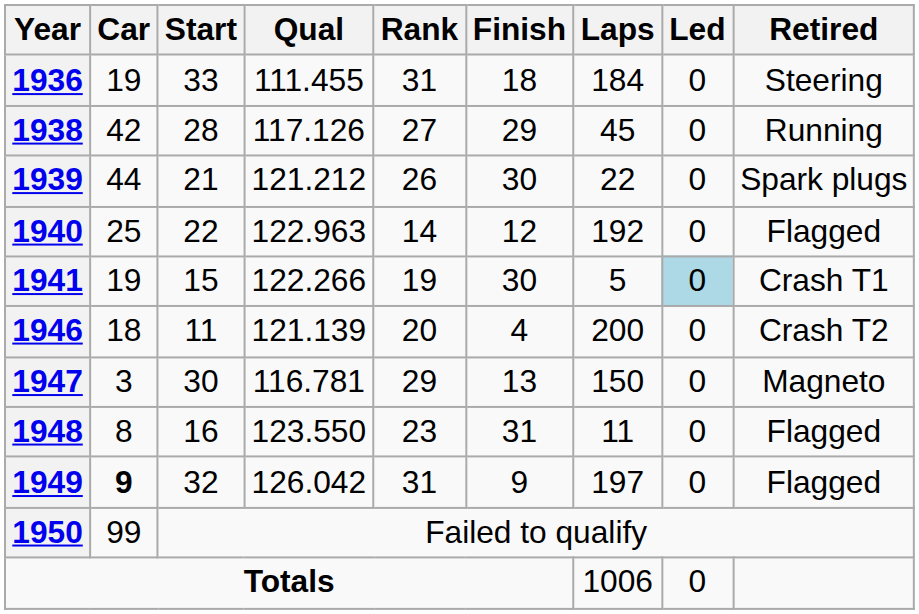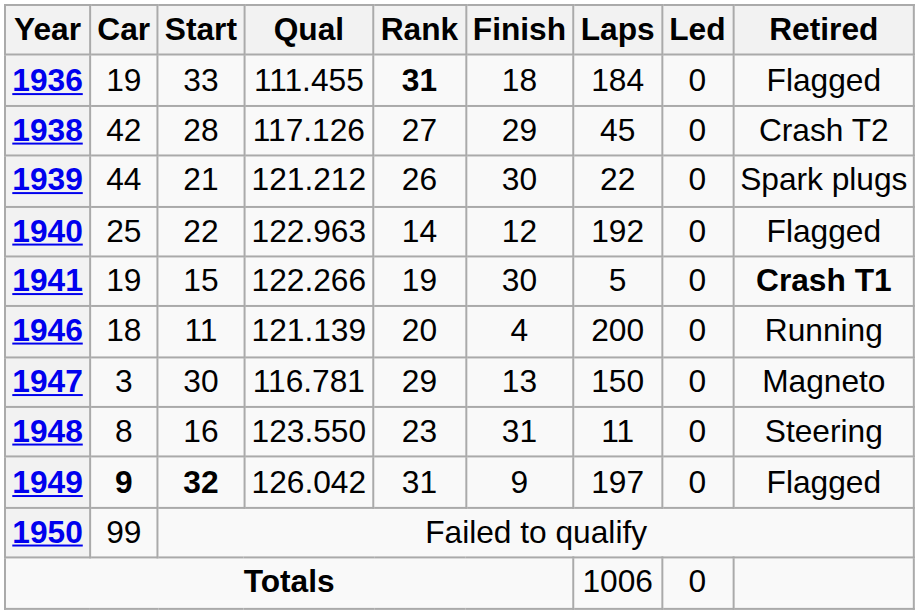 <table class="wikitable" style="text-align:center">
 <tr>
 <th>Year</th>
 <th>Car</th>
 <th>Start</th>
 <th>Qual</th>
 <th>Rank</th>
 <th>Finish</th>
 <th>Laps</th>
 <th>Led</th>
 <th>Retired</th>
 </tr>
 <tr>
 <th><a href='#'>1936</a></th>
 <td>19</td>
 <td>33</td>
 <td>111.455</td>
-<td>31</td>
+<td><strong>31</strong></td>
 <td>18</td>
 <td>184</td>
 <td>0</td>
-<td>Steering</td>
+<td>Flagged</td>
 </tr>
 <tr>
 <th><a href='#'>1938</a></th>
 <td>42</td>
 <td>28</td>
 <td>117.126</td>
 <td>27</td>
 <td>29</td>
 <td>45</td>
 <td>0</td>
-<td>Running</td>
+<td>Crash T2</td>
 </tr>
 <tr>
 <th><a href='#'>1939</a></th>
 <td>44</td>
 <td>21</td>
 <td>121.212</td>
 <td>26</td>
 <td>30</td>
 <td>22</td>
 <td>0</td>
 <td>Spark plugs</td>
 </tr>
 <tr>
 <th><a href='#'>1940</a></th>
 <td>25</td>
 <td>22</td>
 <td>122.963</td>
 <td>14</td>
 <td>12</td>
 <td>192</td>
 <td>0</td>
 <td>Flagged</td>
 </tr>
 <tr>
 <th><a href='#'>1941</a></th>
 <td>19</td>
 <td>15</td>
 <td>122.266</td>
 <td>19</td>
 <td>30</td>
 <td>5</td>
-<td style="background: lightblue;">0</td>
-<td>Crash T1</td>
+<td>0</td>
+<td><strong>Crash T1</strong></td>
 </tr>
 <tr>
 <th><a href='#'>1946</a></th>
 <td>18</td>
 <td>11</td>
 <td>121.139</td>
 <td>20</td>
 <td>4</td>
 <td>200</td>
 <td>0</td>
-<td>Crash T2</td>
+<td>Running</td>
 </tr>
 <tr>
 <th><a href='#'>1947</a></th>
 <td>3</td>
 <td>30</td>
 <td>116.781</td>
 <td>29</td>
 <td>13</td>
 <td>150</td>
 <td>0</td>
 <td>Magneto</td>
 </tr>
 <tr>
 <th><a href='#'>1948</a></th>
 <td>8</td>
 <td>16</td>
 <td>123.550</td>
 <td>23</td>
 <td>31</td>
 <td>11</td>
 <td>0</td>
-<td>Flagged</td>
+<td>Steering</td>
 </tr>
 <tr>
 <th><a href='#'>1949</a></th>
 <td><strong>9</strong></td>
-<td>32</td>
+<td><strong>32</strong></td>
 <td>126.042</td>
 <td>31</td>
 <td>9</td>
 <td>197</td>
 <td>0</td>
 <td>Flagged</td>
 </tr>
 <tr>
 <th><a href='#'>1950</a></th>
 <td>99</td>
 <td colspan="7">Failed to qualify</td>
 </tr>
 <tr>
 <td colspan=6><strong>Totals</strong></td>
 <td>1006</td>
 <td>0</td>
 <td></td>
 </tr>
 </table>
